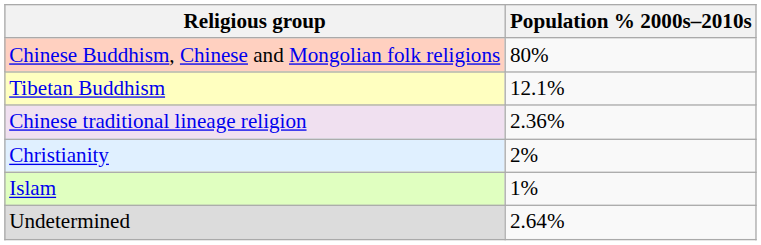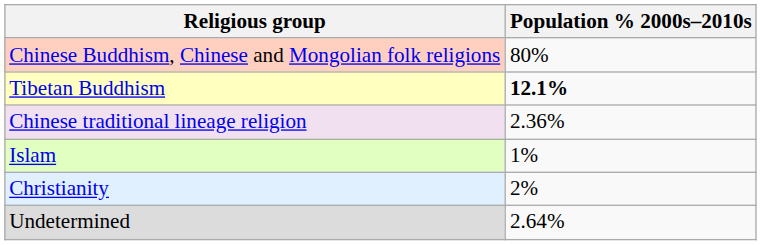 <table class="wikitable sortable" style="margin:auto;">
 <tr>
 <th>Religious group</th>
 <th>Population % 2000s–2010s</th>
 </tr>
 <tr>
 <td style="background:#FFD0C0;"><a href='#'>Chinese Buddhism</a>, <a href='#'>Chinese</a> and <a href='#'>Mongolian folk religions</a></td>
 <td>80%</td>
 </tr>
 <tr>
 <td style="background:#FFFFC0;"><a href='#'>Tibetan Buddhism</a></td>
-<td>12.1%</td>
+<td><strong>12.1%</strong></td>
 </tr>
 <tr>
 <td style="background:#F0E0F0;"><a href='#'>Chinese traditional lineage religion</a></td>
 <td>2.36%</td>
 </tr>
 <tr>
+<td style="background:#E0FFC0;"><a href='#'>Islam</a></td>
+<td>1%</td>
+</tr>
+<tr>
 <td style="background:#E0F0FF;"><a href='#'>Christianity</a></td>
 <td>2%</td>
-</tr>
-<tr>
-<td style="background:#E0FFC0;"><a href='#'>Islam</a></td>
-<td>1%</td>
 </tr>
 <tr>
 <td style="background:Gainsboro;">Undetermined</td>
 <td>2.64%</td>
 </tr>
 </table>
